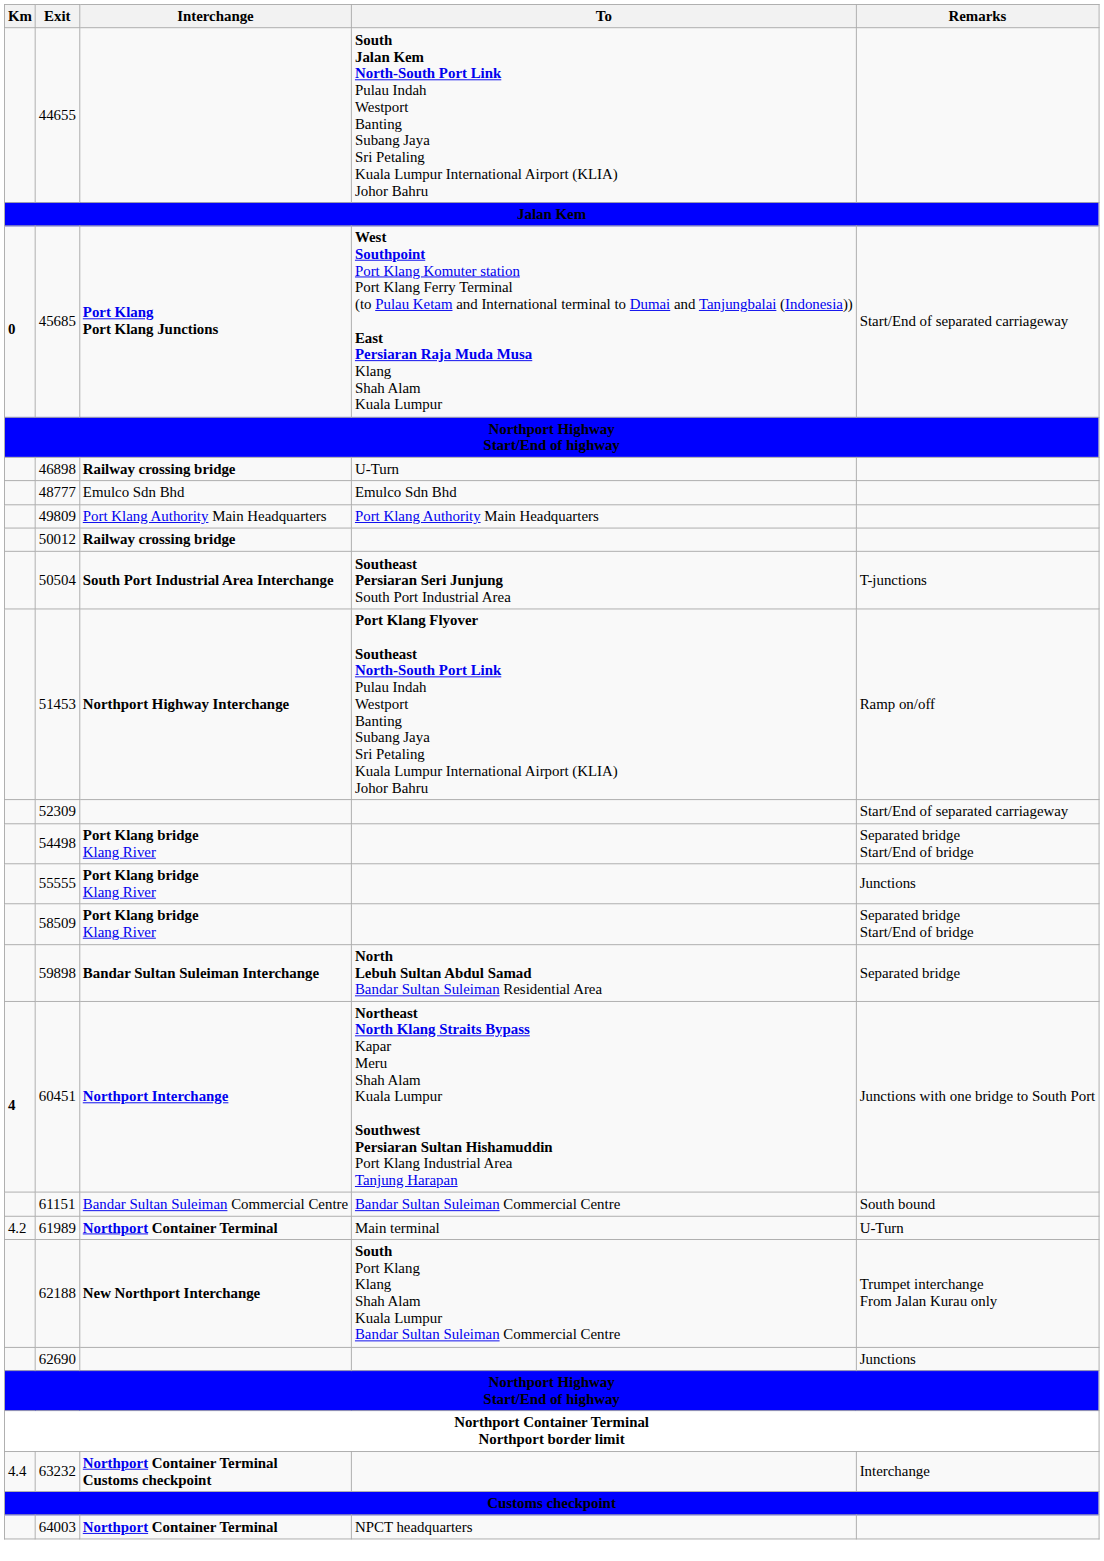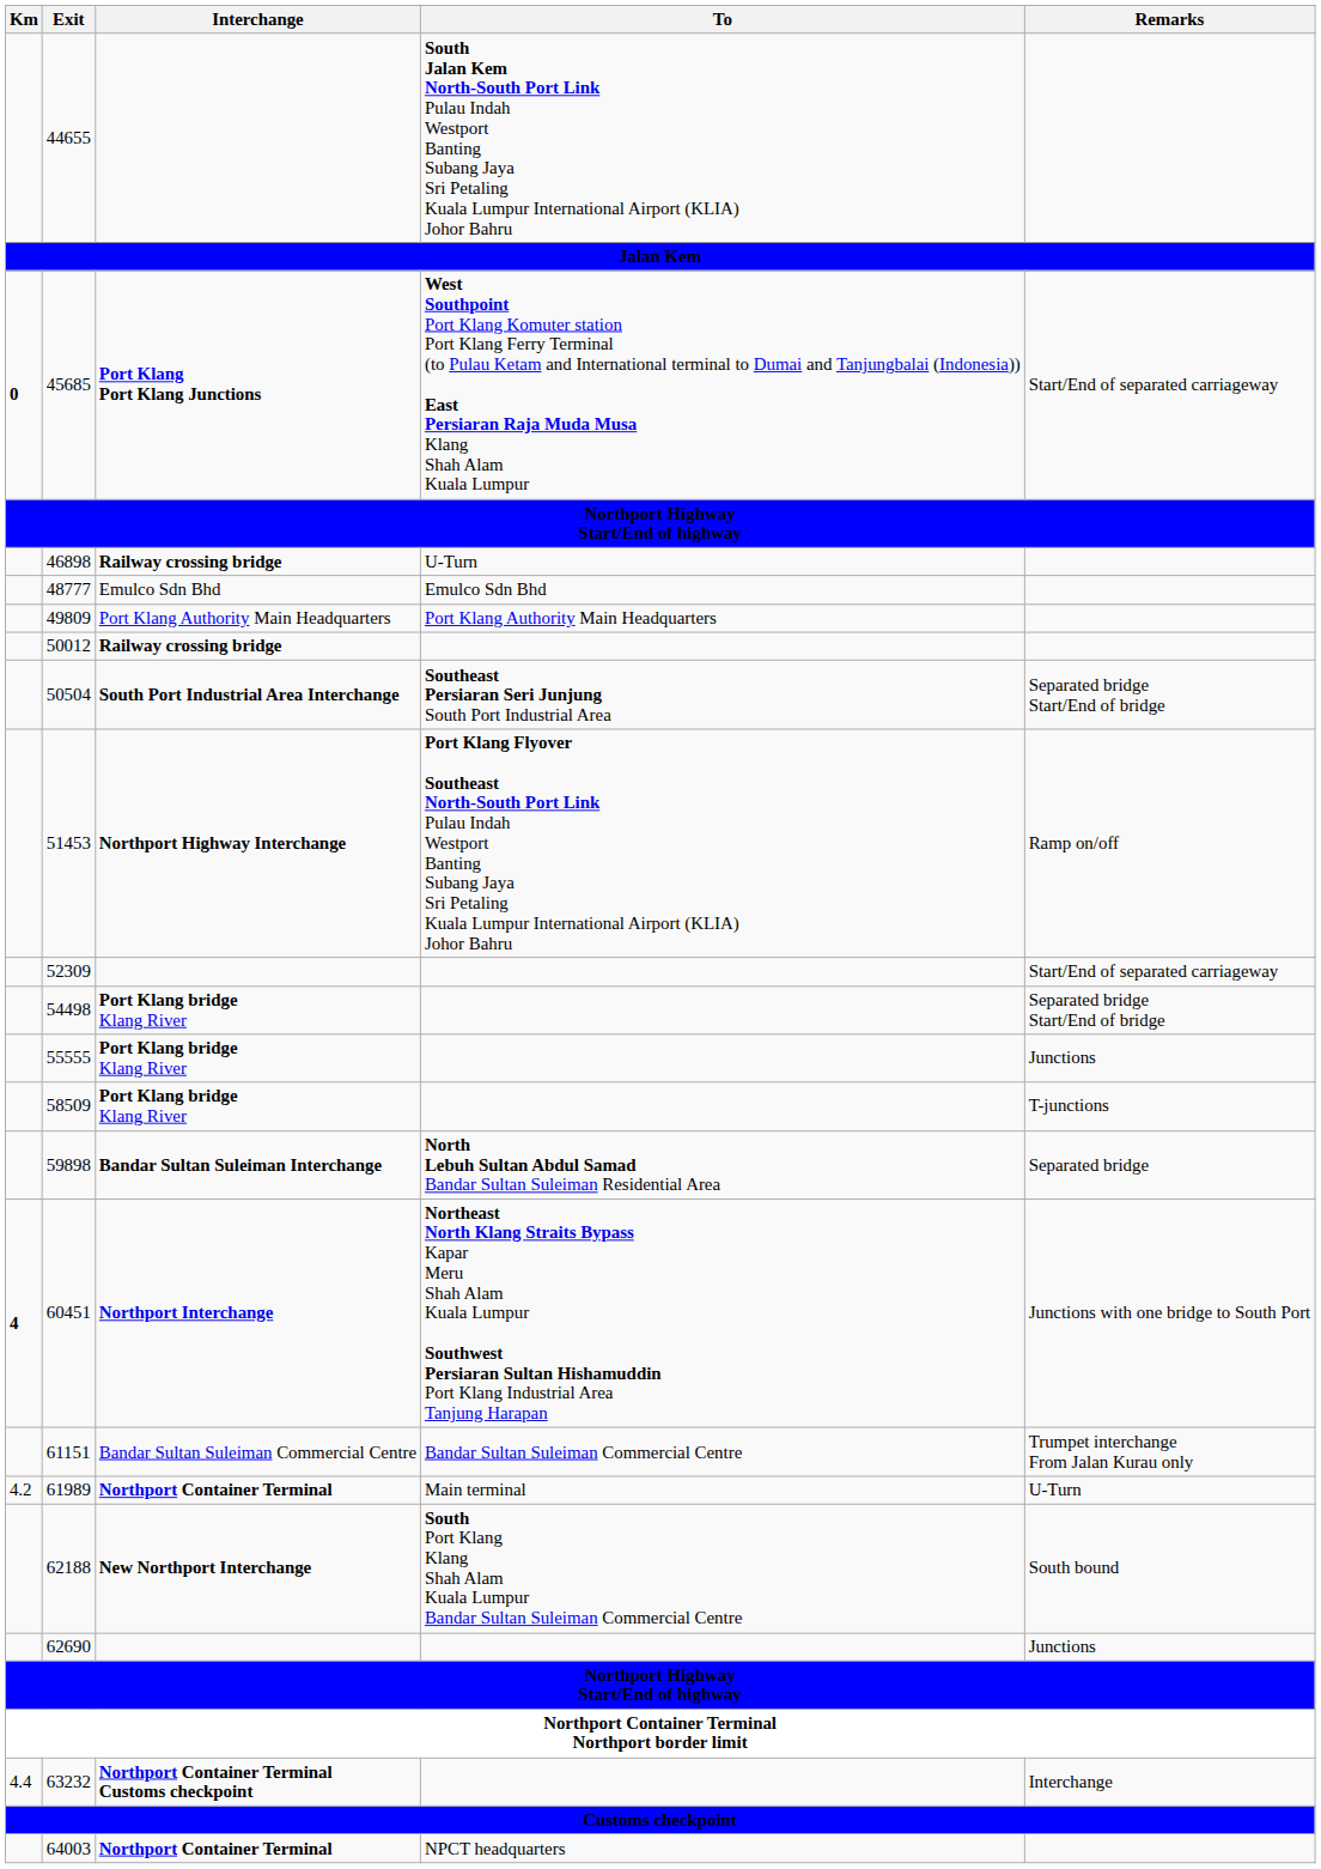 <table class="wikitable">
 <tr>
 <th>Km</th>
 <th>Exit</th>
 <th>Interchange</th>
 <th>To</th>
 <th>Remarks</th>
 </tr>
 <tr>
 <td></td>
 <td>44655</td>
 <td></td>
 <td><strong>South</strong><br><strong>Jalan Kem</strong><br> <strong><a href='#'>North-South Port Link</a></strong><br> Pulau Indah<br> Westport <br> Banting<br> Subang Jaya<br> Sri Petaling<br>  Kuala Lumpur International Airport (KLIA) <br>  Johor Bahru</td>
 <td></td>
 </tr>
 <tr>
 <td colspan="6"  style="width:600px; text-align:center; background:blue;"><strong><span> Jalan Kem</span></strong></td>
 </tr>
 <tr>
 <td><br><strong>0</strong></td>
 <td>45685</td>
 <td><strong><a href='#'>Port Klang</a></strong><br><strong>Port Klang Junctions</strong></td>
 <td><strong>West</strong><br><strong><a href='#'>Southpoint</a></strong> <br><a href='#'>Port Klang Komuter station</a> <br>Port Klang Ferry Terminal <br>(to <a href='#'>Pulau Ketam</a> and International terminal to <a href='#'>Dumai</a> and <a href='#'>Tanjungbalai</a> (<a href='#'>Indonesia</a>))<br><br><strong>East</strong><br> <strong><a href='#'>Persiaran Raja Muda Musa</a></strong><br>Klang<br>Shah Alam<br>Kuala Lumpur</td>
 <td>Start/End of separated carriageway</td>
 </tr>
 <tr>
 <td colspan="6"  style="width:600px; text-align:center; background:blue;"><strong><span> Northport Highway<br>Start/End of highway</span></strong></td>
 </tr>
 <tr>
 <td></td>
 <td>46898</td>
 <td><strong>Railway crossing bridge</strong></td>
 <td>U-Turn</td>
 <td></td>
 </tr>
 <tr>
 <td></td>
 <td>48777</td>
 <td>Emulco Sdn Bhd</td>
 <td>Emulco Sdn Bhd</td>
 <td></td>
 </tr>
 <tr>
 <td></td>
 <td>49809</td>
 <td><a href='#'>Port Klang Authority</a> Main Headquarters</td>
 <td><a href='#'>Port Klang Authority</a> Main Headquarters</td>
 <td></td>
 </tr>
 <tr>
 <td></td>
 <td>50012</td>
 <td><strong>Railway crossing bridge</strong></td>
 <td></td>
 <td></td>
 </tr>
 <tr>
 <td></td>
 <td>50504</td>
 <td><strong>South Port Industrial Area Interchange</strong></td>
 <td><strong>Southeast</strong><br><strong>Persiaran Seri Junjung</strong><br>South Port Industrial Area</td>
-<td>T-junctions</td>
+<td>Separated bridge<br>Start/End of bridge</td>
 </tr>
 <tr>
 <td></td>
 <td>51453</td>
 <td><strong>Northport Highway Interchange</strong></td>
 <td><strong>Port Klang Flyover</strong><br><br><strong>Southeast</strong><br> <strong><a href='#'>North-South Port Link</a></strong><br> Pulau Indah<br> Westport <br> Banting<br> Subang Jaya<br> Sri Petaling<br>  Kuala Lumpur International Airport (KLIA) <br>  Johor Bahru</td>
 <td>Ramp on/off</td>
 </tr>
 <tr>
 <td></td>
 <td>52309</td>
 <td></td>
 <td></td>
 <td>Start/End of separated carriageway</td>
 </tr>
 <tr>
 <td></td>
 <td>54498</td>
 <td><strong>Port Klang bridge</strong><br><a href='#'>Klang River</a></td>
 <td></td>
 <td>Separated bridge<br>Start/End of bridge</td>
 </tr>
 <tr>
 <td></td>
 <td>55555</td>
 <td><strong>Port Klang bridge</strong><br><a href='#'>Klang River</a></td>
 <td></td>
 <td>Junctions</td>
 </tr>
 <tr>
 <td></td>
 <td>58509</td>
 <td><strong>Port Klang bridge</strong><br><a href='#'>Klang River</a></td>
 <td></td>
-<td>Separated bridge<br>Start/End of bridge</td>
+<td>T-junctions</td>
 </tr>
 <tr>
 <td></td>
 <td>59898</td>
 <td><strong>Bandar Sultan Suleiman Interchange</strong></td>
 <td><strong>North </strong><br><strong>Lebuh Sultan Abdul Samad</strong><br><a href='#'>Bandar Sultan Suleiman</a> Residential Area</td>
 <td>Separated bridge</td>
 </tr>
 <tr>
 <td><br><strong>4</strong></td>
 <td>60451</td>
 <td><strong><a href='#'>Northport Interchange</a></strong></td>
 <td><strong>Northeast</strong><br>   <strong><a href='#'>North Klang Straits Bypass</a></strong><br> Kapar<br> Meru<br>   Shah Alam<br> Kuala Lumpur<br><br><strong>Southwest</strong><br><strong>Persiaran Sultan Hishamuddin</strong><br>Port Klang Industrial Area<br><a href='#'>Tanjung Harapan</a> </td>
 <td>Junctions with one bridge to South Port</td>
 </tr>
 <tr>
 <td></td>
 <td>61151</td>
 <td><a href='#'>Bandar Sultan Suleiman</a> Commercial Centre</td>
 <td><a href='#'>Bandar Sultan Suleiman</a> Commercial Centre</td>
-<td>South bound</td>
+<td>Trumpet interchange<br>From Jalan Kurau only</td>
 </tr>
 <tr>
 <td>4.2</td>
 <td>61989</td>
 <td><strong><a href='#'>Northport</a> Container Terminal</strong> </td>
 <td>Main terminal</td>
 <td>U-Turn</td>
 </tr>
 <tr>
 <td></td>
 <td>62188</td>
 <td><strong>New Northport Interchange</strong></td>
 <td><strong>South</strong><br> Port Klang<br> Klang<br>   Shah Alam<br> Kuala Lumpur<br><a href='#'>Bandar Sultan Suleiman</a> Commercial Centre</td>
-<td>Trumpet interchange<br>From Jalan Kurau only</td>
+<td>South bound</td>
 </tr>
 <tr>
 <td></td>
 <td>62690</td>
 <td></td>
 <td></td>
 <td>Junctions</td>
 </tr>
 <tr>
 <td colspan="6"  style="width:600px; text-align:center; background:blue;"><strong><span> Northport Highway<br>Start/End of highway</span></strong></td>
 </tr>
 <tr>
 <td colspan="6"  style="width:600px; text-align:center; background:white;"><strong><span>Northport Container Terminal<br>Northport border limit</span></strong></td>
 </tr>
 <tr>
 <td>4.4</td>
 <td>63232</td>
 <td><strong><a href='#'>Northport</a> Container Terminal</strong> <br><strong>Customs checkpoint</strong></td>
 <td></td>
 <td>Interchange</td>
 </tr>
 <tr>
 <td colspan="6"  style="width:600px; text-align:center; background:blue;"><strong><span>Customs checkpoint<br> </span></strong></td>
 </tr>
 <tr>
 <td></td>
 <td>64003</td>
 <td><strong><a href='#'>Northport</a> Container Terminal</strong> </td>
 <td>NPCT headquarters</td>
 <td></td>
 </tr>
 </table>
